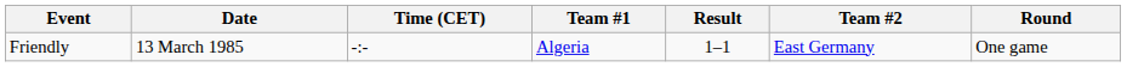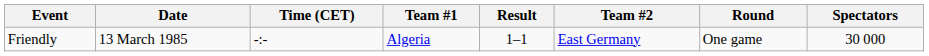 <table class="wikitable" style="text-align: left;" width="80%">
 <tr>
 <th>Event</th>
 <th>Date</th>
 <th>Time (CET)</th>
 <th>Team #1</th>
 <th>Result</th>
 <th>Team #2</th>
 <th>Round</th>
+<th>Spectators</th>
 </tr>
 <tr>
 <td>Friendly</td>
 <td>13 March 1985</td>
 <td>-:-</td>
 <td><a href='#'>Algeria</a></td>
 <td style="text-align:center;">1–1</td>
 <td><a href='#'>East Germany</a></td>
 <td>One game</td>
+<td style="text-align:center;">30 000</td>
 </tr>
 </table>
